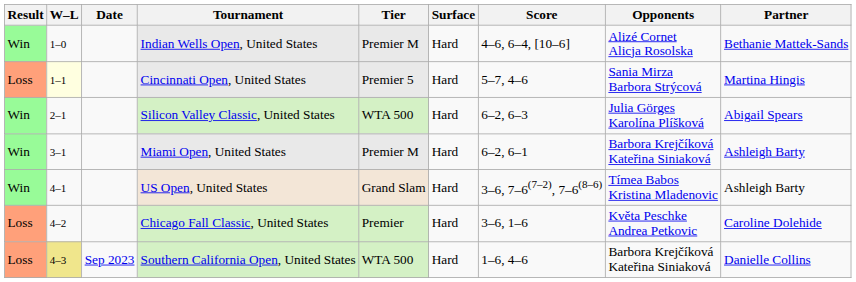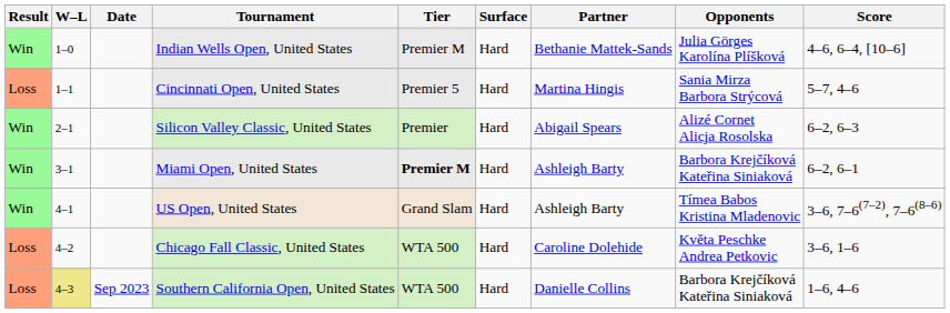 <table class="sortable wikitable nowrap">
 <tr>
 <th>Result</th>
 <th class=unsortable>W–L</th>
 <th>Date</th>
 <th>Tournament</th>
 <th>Tier</th>
 <th>Surface</th>
+<th>Partner</th>
+<th>Opponents</th>
 <th class=unsortable>Score</th>
-<th>Opponents</th>
-<th>Partner</th>
 </tr>
 <tr>
 <td bgcolor=98fb98>Win</td>
 <td><small>1–0</small></td>
 <td><a href='#'></a></td>
 <td bgcolor=#E9E9E9><a href='#'>Indian Wells Open</a>, United States</td>
 <td bgcolor=#E9E9E9>Premier M</td>
 <td>Hard</td>
+<td> <a href='#'>Bethanie Mattek-Sands</a></td>
+<td> <a href='#'>Julia Görges</a> <br>  <a href='#'>Karolína Plíšková</a></td>
 <td>4–6, 6–4, [10–6]</td>
-<td> <a href='#'>Alizé Cornet</a> <br>  <a href='#'>Alicja Rosolska</a></td>
-<td> <a href='#'>Bethanie Mattek-Sands</a></td>
 </tr>
 <tr>
 <td bgcolor=ffa07a>Loss</td>
-<td style="background: lightyellow;"><small>1–1</small></td>
+<td><small>1–1</small></td>
 <td><a href='#'></a></td>
 <td bgcolor=#E9E9E9><a href='#'>Cincinnati Open</a>, United States</td>
 <td bgcolor=#E9E9E9>Premier 5</td>
 <td>Hard</td>
+<td> <a href='#'>Martina Hingis</a></td>
+<td> <a href='#'>Sania Mirza</a> <br>  <a href='#'>Barbora Strýcová</a></td>
 <td>5–7, 4–6</td>
-<td> <a href='#'>Sania Mirza</a> <br>  <a href='#'>Barbora Strýcová</a></td>
-<td> <a href='#'>Martina Hingis</a></td>
 </tr>
 <tr>
 <td bgcolor=98fb98>Win</td>
 <td><small>2–1</small></td>
 <td><a href='#'></a></td>
 <td style=background:#d4f1c5><a href='#'>Silicon Valley Classic</a>, United States</td>
-<td style=background:#d4f1c5>WTA 500</td>
+<td style=background:#d4f1c5>Premier</td>
 <td>Hard</td>
+<td> <a href='#'>Abigail Spears</a></td>
+<td> <a href='#'>Alizé Cornet</a> <br>  <a href='#'>Alicja Rosolska</a></td>
 <td>6–2, 6–3</td>
-<td> <a href='#'>Julia Görges</a> <br>  <a href='#'>Karolína Plíšková</a></td>
-<td> <a href='#'>Abigail Spears</a></td>
 </tr>
 <tr>
 <td bgcolor=98fb98>Win</td>
 <td><small>3–1</small></td>
 <td><a href='#'></a></td>
 <td bgcolor=#E9E9E9><a href='#'>Miami Open</a>, United States</td>
-<td bgcolor=#E9E9E9>Premier M</td>
+<td bgcolor=#E9E9E9><strong>Premier M</strong></td>
 <td>Hard</td>
+<td> <a href='#'>Ashleigh Barty</a></td>
+<td> <a href='#'>Barbora Krejčíková</a> <br>  <a href='#'>Kateřina Siniaková</a></td>
 <td>6–2, 6–1</td>
-<td> <a href='#'>Barbora Krejčíková</a> <br>  <a href='#'>Kateřina Siniaková</a></td>
-<td> <a href='#'>Ashleigh Barty</a></td>
 </tr>
 <tr>
 <td bgcolor=98fb98>Win</td>
 <td><small>4–1</small></td>
 <td><a href='#'></a></td>
 <td bgcolor=#f3e6d7><a href='#'>US Open</a>, United States</td>
 <td bgcolor=#f3e6d7>Grand Slam</td>
 <td>Hard</td>
+<td> Ashleigh Barty</td>
+<td> <a href='#'>Tímea Babos</a> <br>  <a href='#'>Kristina Mladenovic</a></td>
 <td>3–6, 7–6<sup>(7–2)</sup>, 7–6<sup>(8–6)</sup></td>
-<td> <a href='#'>Tímea Babos</a> <br>  <a href='#'>Kristina Mladenovic</a></td>
-<td> Ashleigh Barty</td>
 </tr>
 <tr>
 <td bgcolor=ffa07a>Loss</td>
 <td><small>4–2</small></td>
 <td><a href='#'></a></td>
 <td style=background:#d4f1c5><a href='#'>Chicago Fall Classic</a>, United States</td>
-<td style=background:#d4f1c5>Premier</td>
+<td style=background:#d4f1c5>WTA 500</td>
 <td>Hard</td>
+<td> <a href='#'>Caroline Dolehide</a></td>
+<td> <a href='#'>Květa Peschke</a> <br>  <a href='#'>Andrea Petkovic</a></td>
 <td>3–6, 1–6</td>
-<td> <a href='#'>Květa Peschke</a> <br>  <a href='#'>Andrea Petkovic</a></td>
-<td> <a href='#'>Caroline Dolehide</a></td>
 </tr>
 <tr>
 <td bgcolor=FFA07A>Loss</td>
 <td style="background: khaki;"><small>4–3</small></td>
 <td><a href='#'>Sep 2023</a></td>
 <td style="background:#d4f1c5;"><a href='#'>Southern California Open</a>, United States</td>
 <td style="background:#d4f1c5;">WTA 500</td>
 <td>Hard</td>
+<td> <a href='#'>Danielle Collins</a></td>
+<td> Barbora Krejčíková <br>  Kateřina Siniaková</td>
 <td>1–6, 4–6</td>
-<td> Barbora Krejčíková <br>  Kateřina Siniaková</td>
-<td> <a href='#'>Danielle Collins</a></td>
 </tr>
 </table>
